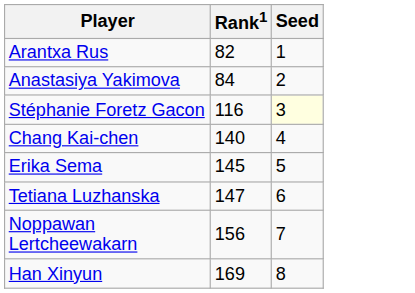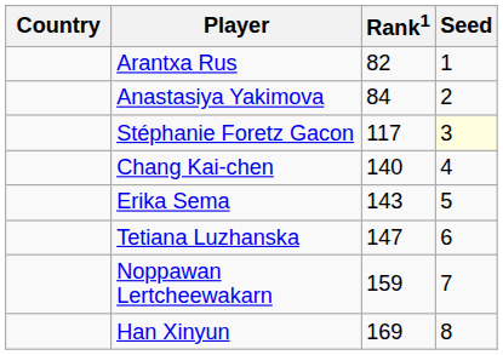 <table class="sortable wikitable">
 <tr>
+<th width="70">Country</th>
 <th width="175">Player</th>
 <th>Rank<sup>1</sup></th>
 <th>Seed</th>
 </tr>
 <tr>
+<td></td>
 <td><a href='#'>Arantxa Rus</a></td>
 <td>82</td>
 <td>1</td>
 </tr>
 <tr>
+<td></td>
 <td><a href='#'>Anastasiya Yakimova</a></td>
 <td>84</td>
 <td>2</td>
 </tr>
 <tr>
+<td></td>
 <td><a href='#'>Stéphanie Foretz Gacon</a></td>
-<td>116</td>
+<td>117</td>
 <td style="background: lightyellow;">3</td>
 </tr>
 <tr>
+<td></td>
 <td><a href='#'>Chang Kai-chen</a></td>
 <td>140</td>
 <td>4</td>
 </tr>
 <tr>
+<td></td>
 <td><a href='#'>Erika Sema</a></td>
-<td>145</td>
+<td>143</td>
 <td>5</td>
 </tr>
 <tr>
+<td></td>
 <td><a href='#'>Tetiana Luzhanska</a></td>
 <td>147</td>
 <td>6</td>
 </tr>
 <tr>
+<td></td>
 <td><a href='#'>Noppawan Lertcheewakarn</a></td>
-<td>156</td>
+<td>159</td>
 <td>7</td>
 </tr>
 <tr>
+<td></td>
 <td><a href='#'>Han Xinyun</a></td>
 <td>169</td>
 <td>8</td>
 </tr>
 </table>
